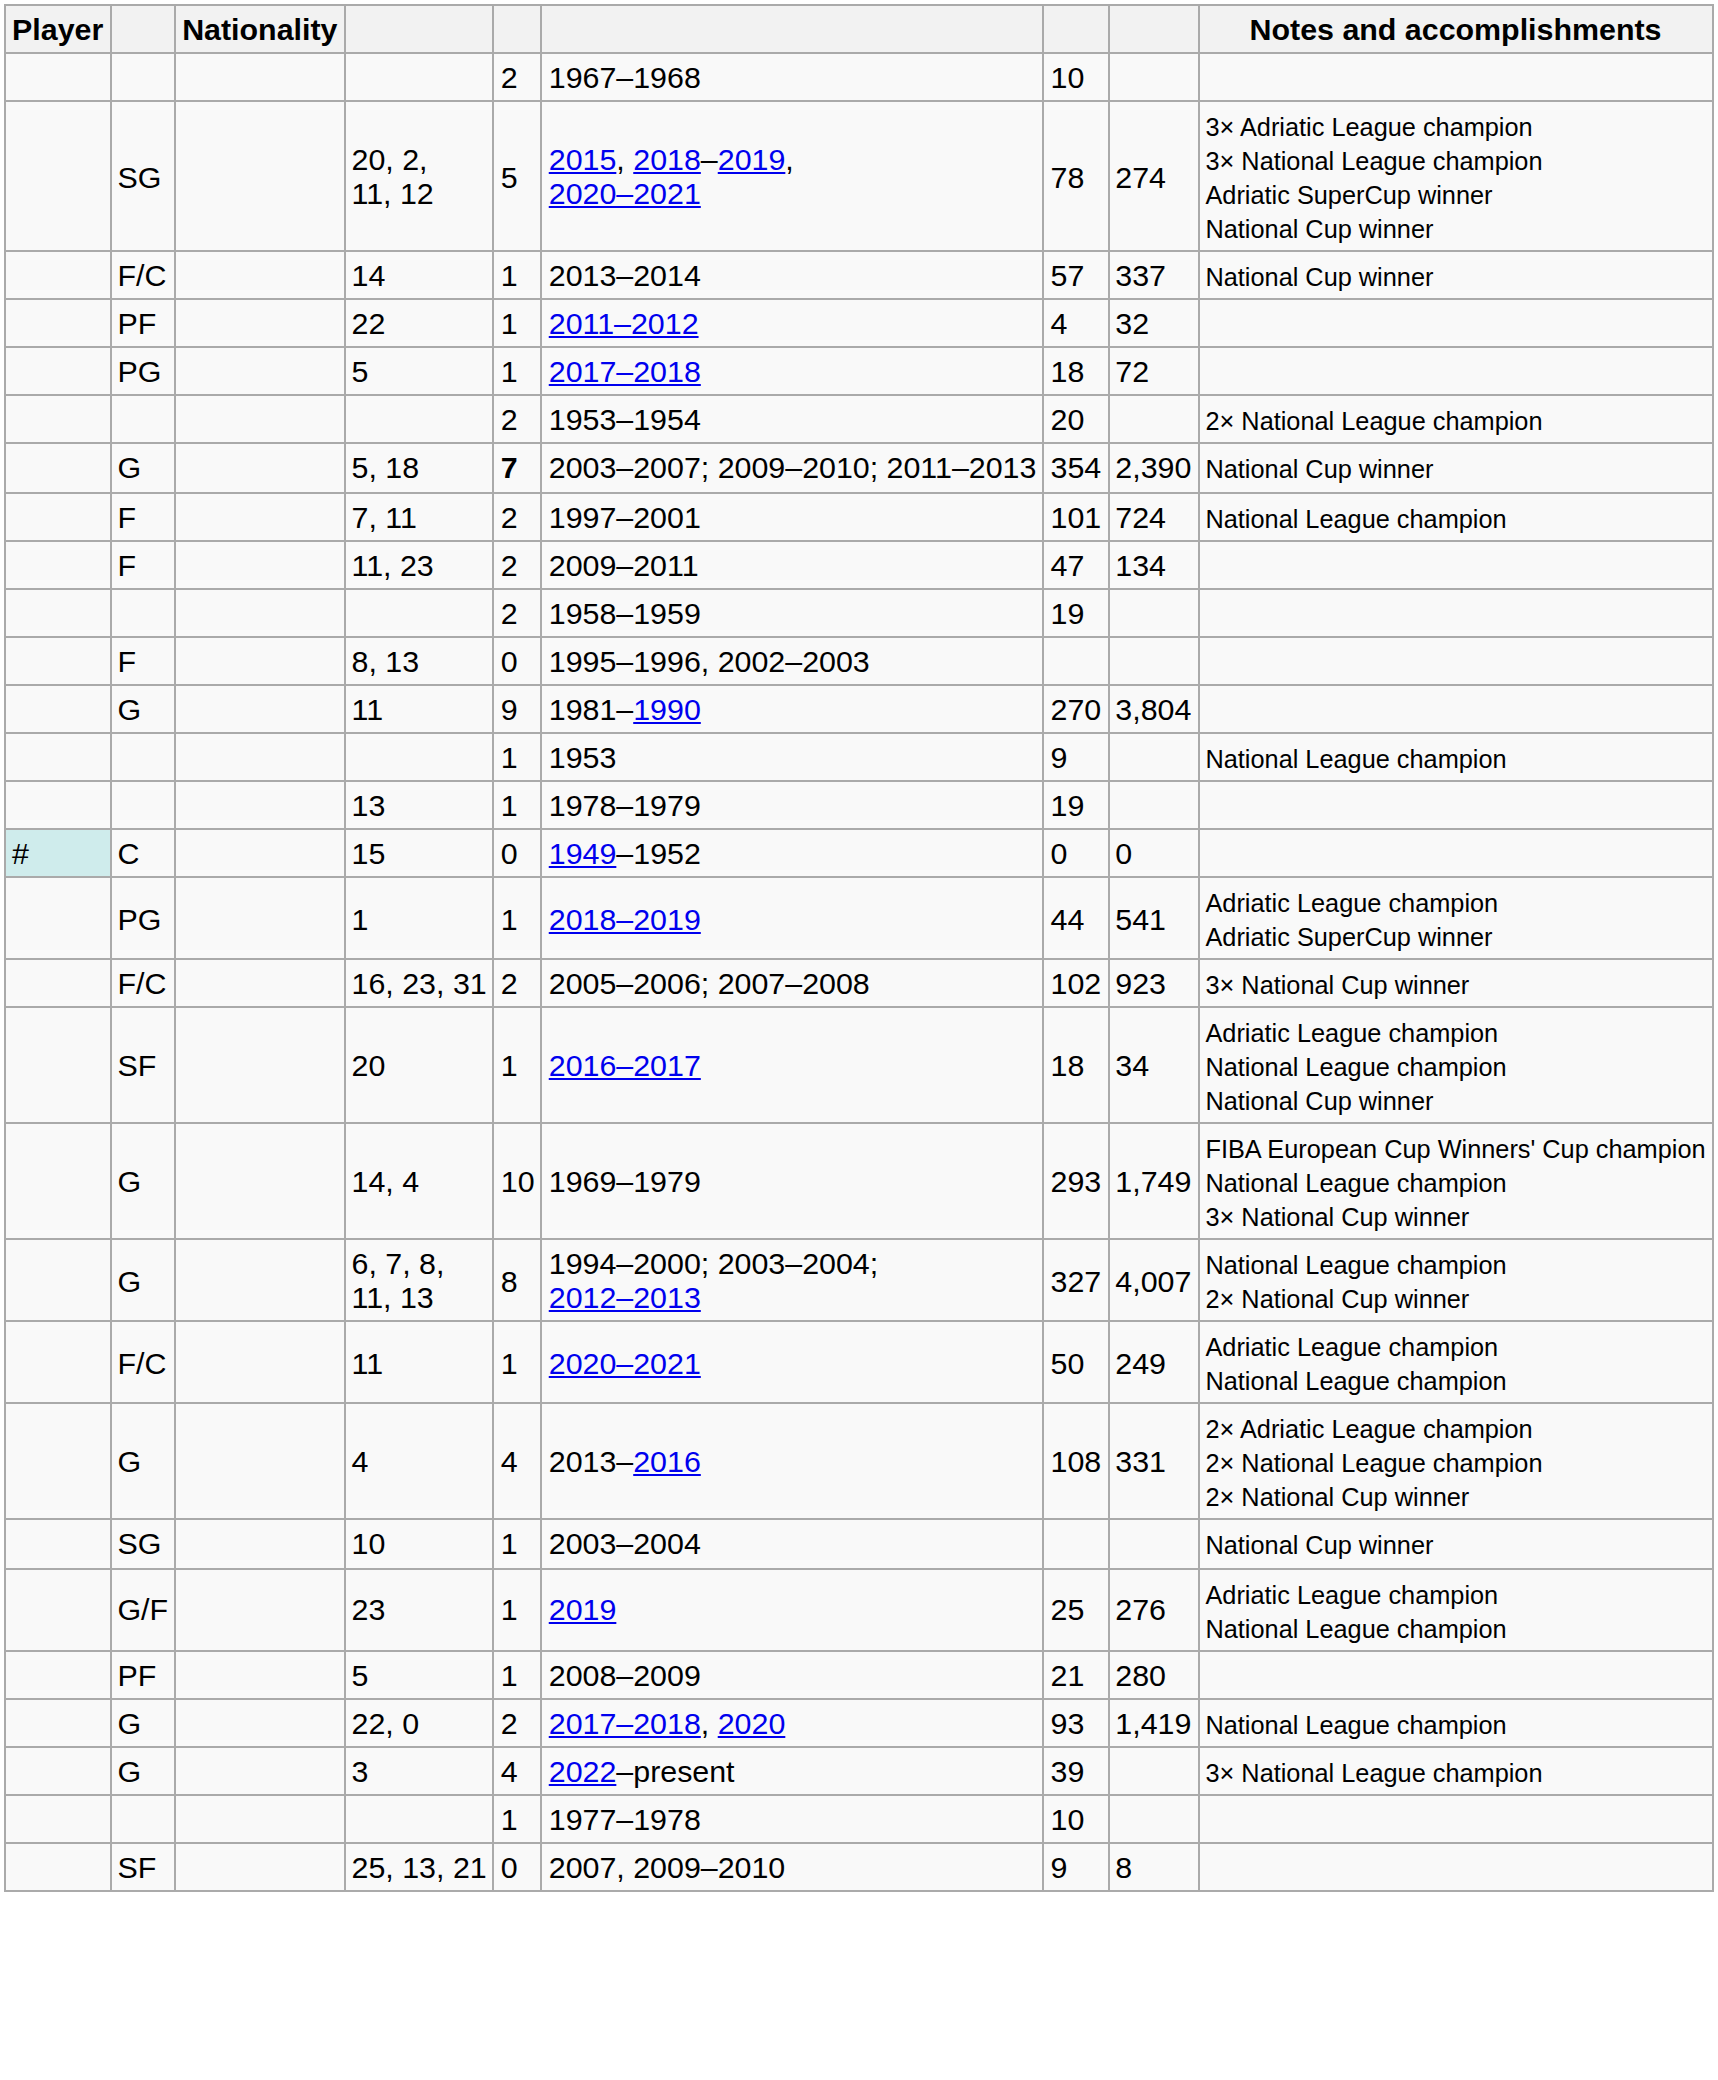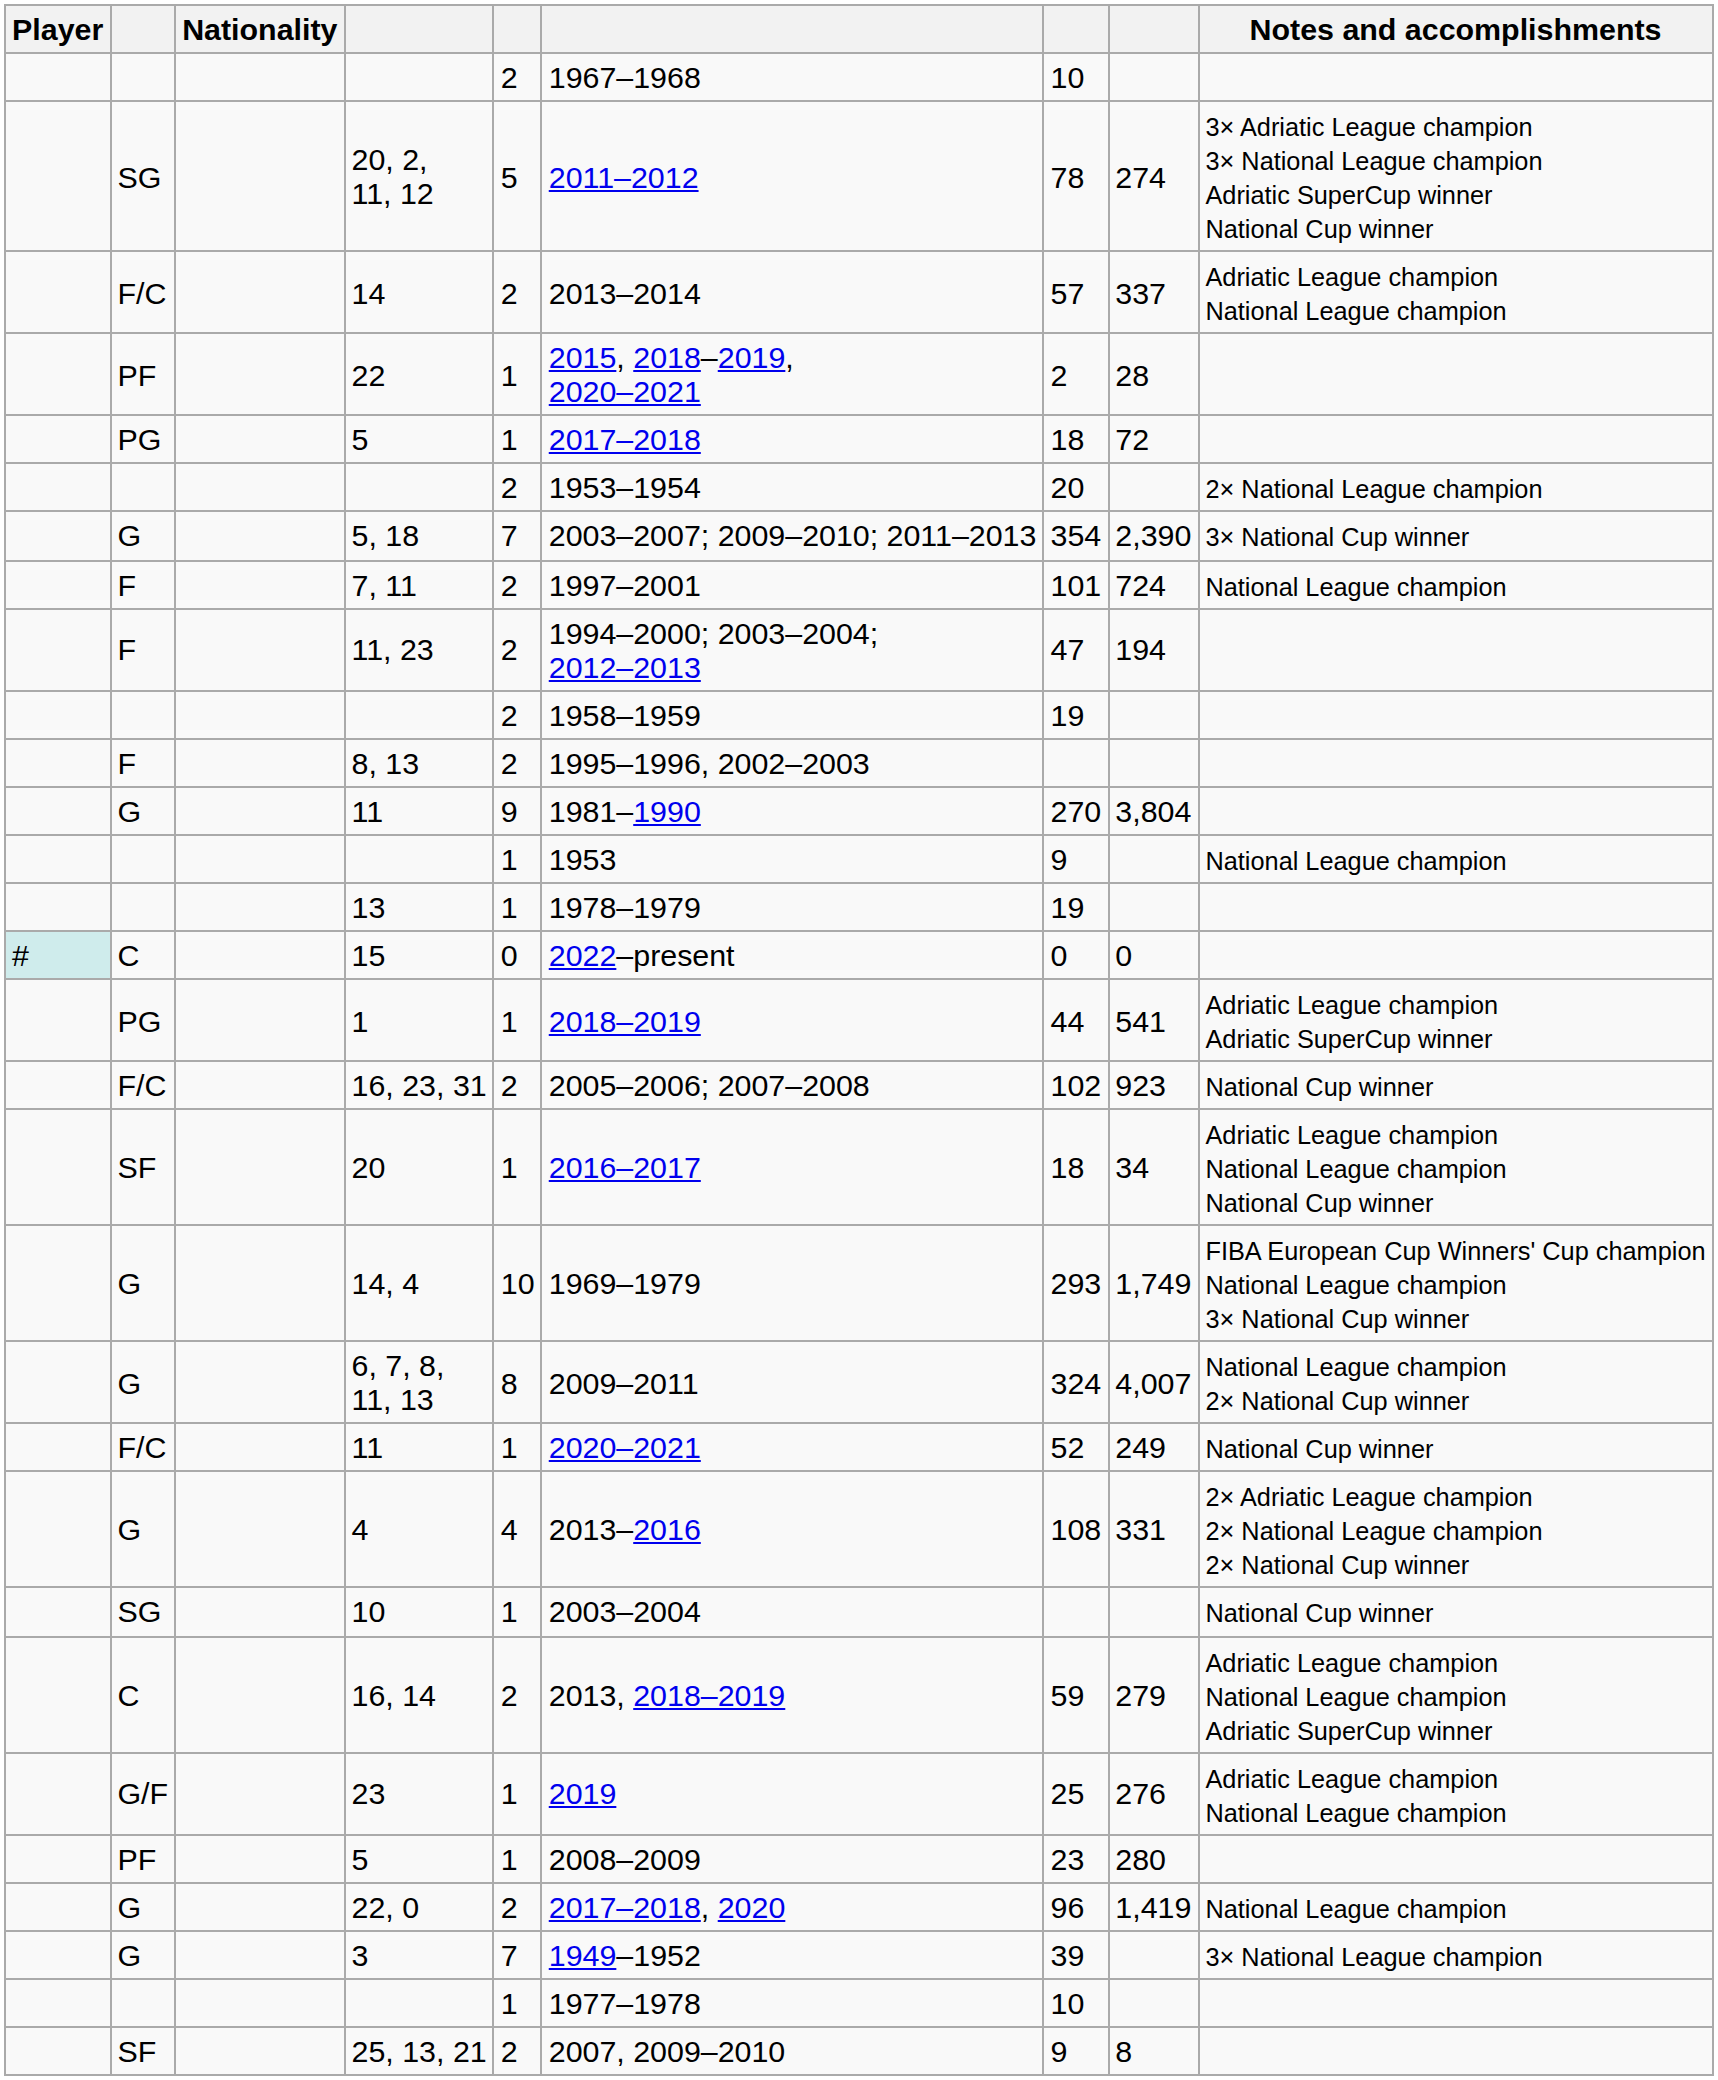 <table class="wikitable sortable" style="font-size:95%" style="text-align:center">
 <tr>
 <th scope="col">Player</th>
 <th scope="col"></th>
 <th scope="col">Nationality</th>
 <th scope="col"></th>
 <th scope="col"></th>
 <th scope="col"></th>
 <th scope="col"></th>
 <th scope="col"></th>
 <th scope="col" class="unsortable">Notes and accomplishments</th>
 </tr>
 <tr>
 <td align="left"></td>
 <td></td>
 <td align="left"></td>
 <td></td>
 <td>2</td>
 <td>1967–1968</td>
 <td>10</td>
 <td></td>
 <td></td>
 </tr>
 <tr>
 <td align="left"></td>
 <td>SG</td>
 <td align="left"></td>
 <td>20, 2,<br>11, 12</td>
 <td>5</td>
-<td><a href='#'>2015</a>, <a href='#'>2018</a>–<a href='#'>2019</a>,<br><a href='#'>2020–2021</a></td>
+<td><a href='#'>2011–2012</a></td>
 <td>78</td>
 <td>274</td>
 <td align="left"><small>3× Adriatic League champion<br>3× National League champion<br>Adriatic SuperCup winner<br>National Cup winner</small></td>
 </tr>
 <tr>
 <td align="left"></td>
 <td>F/C</td>
 <td align="left"></td>
 <td>14</td>
-<td>1</td>
+<td>2</td>
 <td>2013–2014</td>
 <td>57</td>
 <td>337</td>
-<td align="left"><small>National Cup winner</small></td>
+<td align="left"><small>Adriatic League champion<br>National League champion</small></td>
 </tr>
 <tr>
 <td align="left"></td>
 <td>PF</td>
 <td align="left"></td>
 <td>22</td>
 <td>1</td>
-<td><a href='#'>2011–2012</a></td>
-<td>4</td>
-<td>32</td>
+<td><a href='#'>2015</a>, <a href='#'>2018</a>–<a href='#'>2019</a>,<br><a href='#'>2020–2021</a></td>
+<td>2</td>
+<td>28</td>
 <td></td>
 </tr>
 <tr>
 <td align="left"></td>
 <td>PG</td>
 <td align="left"></td>
 <td>5</td>
 <td>1</td>
 <td><a href='#'>2017–2018</a></td>
 <td>18</td>
 <td>72</td>
 <td></td>
 </tr>
 <tr>
 <td align="left"></td>
 <td></td>
 <td align="left"></td>
 <td></td>
 <td>2</td>
 <td>1953–1954</td>
 <td>20</td>
 <td></td>
 <td align="left"><small>2× National League champion</small></td>
 </tr>
 <tr>
 <td align="left"></td>
 <td>G</td>
 <td align="left"></td>
 <td>5, 18</td>
-<td><strong>7</strong></td>
+<td>7</td>
 <td>2003–2007; 2009–2010; 2011–2013</td>
 <td>354</td>
 <td>2,390</td>
-<td align="left"><small>National Cup winner</small></td>
+<td align="left"><small>3× National Cup winner</small></td>
 </tr>
 <tr>
 <td align="left"></td>
 <td>F</td>
 <td align="left"></td>
 <td>7, 11</td>
 <td>2</td>
 <td>1997–2001</td>
 <td>101</td>
 <td>724</td>
 <td align="left"><small>National League champion</small></td>
 </tr>
 <tr>
 <td align="left"></td>
 <td>F</td>
 <td align="left"></td>
 <td>11, 23</td>
 <td>2</td>
-<td>2009–2011</td>
+<td>1994–2000; 2003–2004;<br><a href='#'>2012–2013</a></td>
 <td>47</td>
-<td>134</td>
+<td>194</td>
 <td></td>
 </tr>
 <tr>
 <td align="left"></td>
 <td></td>
 <td align="left"></td>
 <td></td>
 <td>2</td>
 <td>1958–1959</td>
 <td>19</td>
 <td></td>
 <td></td>
 </tr>
 <tr>
 <td align="left"></td>
 <td>F</td>
 <td align="left"></td>
 <td>8, 13</td>
-<td>0</td>
+<td>2</td>
 <td>1995–1996, 2002–2003</td>
 <td></td>
 <td></td>
 <td></td>
 </tr>
 <tr>
 <td align="left"></td>
 <td>G</td>
 <td align="left"></td>
 <td>11</td>
 <td>9</td>
 <td>1981–<a href='#'>1990</a></td>
 <td>270</td>
 <td>3,804</td>
 <td></td>
 </tr>
 <tr>
 <td align="left"></td>
 <td></td>
 <td align="left"></td>
 <td></td>
 <td>1</td>
 <td>1953</td>
 <td>9</td>
 <td></td>
 <td align="left"><small>National League champion</small></td>
 </tr>
 <tr>
 <td align="left"></td>
 <td></td>
 <td align="left"></td>
 <td>13</td>
 <td>1</td>
 <td>1978–1979</td>
 <td>19</td>
 <td></td>
 <td></td>
 </tr>
 <tr>
 <td align="left" style="background-color:#cfecec"> #</td>
 <td>C</td>
 <td align="left"></td>
 <td>15</td>
 <td>0</td>
-<td><a href='#'>1949</a>–1952</td>
+<td><a href='#'>2022</a>–present</td>
 <td>0</td>
 <td>0</td>
 <td></td>
 </tr>
 <tr>
 <td align="left"></td>
 <td>PG</td>
 <td align="left"></td>
 <td>1</td>
 <td>1</td>
 <td><a href='#'>2018–2019</a></td>
 <td>44</td>
 <td>541</td>
 <td align="left"><small>Adriatic League champion<br>Adriatic SuperCup winner</small></td>
 </tr>
 <tr>
 <td align="left"></td>
 <td>F/C</td>
 <td align="left"></td>
 <td>16, 23, 31</td>
 <td>2</td>
 <td>2005–2006; 2007–2008</td>
 <td>102</td>
 <td>923</td>
-<td align="left"><small>3× National Cup winner</small></td>
+<td align="left"><small>National Cup winner</small></td>
 </tr>
 <tr>
 <td align="left"></td>
 <td>SF</td>
 <td align="left"></td>
 <td>20</td>
 <td>1</td>
 <td><a href='#'>2016–2017</a></td>
 <td>18</td>
 <td>34</td>
 <td align="left"><small>Adriatic League champion<br>National League champion<br>National Cup winner</small></td>
 </tr>
 <tr>
 <td align="left"></td>
 <td>G</td>
 <td align="left"></td>
 <td>14, 4</td>
 <td>10</td>
 <td>1969–1979</td>
 <td>293</td>
 <td>1,749</td>
 <td align="left"><small>FIBA European Cup Winners' Cup champion<br>National League champion<br>3× National Cup winner</small></td>
 </tr>
 <tr>
 <td align="left"></td>
 <td>G</td>
 <td align="left"></td>
 <td>6, 7, 8,<br>11, 13</td>
 <td>8</td>
-<td>1994–2000; 2003–2004;<br><a href='#'>2012–2013</a></td>
-<td>327</td>
+<td>2009–2011</td>
+<td>324</td>
 <td>4,007</td>
 <td align="left"><small>National League champion<br>2× National Cup winner</small></td>
 </tr>
 <tr>
 <td align="left"></td>
 <td>F/C</td>
 <td align="left"></td>
 <td>11</td>
 <td>1</td>
 <td><a href='#'>2020–2021</a></td>
-<td>50</td>
+<td>52</td>
 <td>249</td>
-<td align="left"><small>Adriatic League champion<br>National League champion</small></td>
+<td align="left"><small>National Cup winner</small></td>
 </tr>
 <tr>
 <td align="left"></td>
 <td>G</td>
 <td align="left"></td>
 <td>4</td>
 <td>4</td>
 <td>2013–<a href='#'>2016</a></td>
 <td>108</td>
 <td>331</td>
 <td align="left"><small>2× Adriatic League champion<br>2× National League champion<br>2× National Cup winner</small></td>
 </tr>
 <tr>
 <td align="left"></td>
 <td>SG</td>
 <td align="left"></td>
 <td>10</td>
 <td>1</td>
 <td>2003–2004</td>
 <td></td>
 <td></td>
 <td align="left"><small>National Cup winner</small></td>
 </tr>
 <tr>
 <td align="left"></td>
+<td>C</td>
+<td align="left"></td>
+<td>16, 14</td>
+<td>2</td>
+<td>2013, <a href='#'>2018–2019</a></td>
+<td>59</td>
+<td>279</td>
+<td align="left"><small>Adriatic League champion<br>National League champion<br>Adriatic SuperCup winner</small></td>
+</tr>
+<tr>
+<td align="left"></td>
 <td>G/F</td>
 <td align="left"></td>
 <td>23</td>
 <td>1</td>
 <td><a href='#'>2019</a></td>
 <td>25</td>
 <td>276</td>
 <td align="left"><small>Adriatic League champion<br>National League champion</small></td>
 </tr>
 <tr>
 <td align="left"></td>
 <td>PF</td>
 <td align="left"></td>
 <td>5</td>
 <td>1</td>
 <td>2008–2009</td>
-<td>21</td>
+<td>23</td>
 <td>280</td>
 <td></td>
 </tr>
 <tr>
 <td align="left"></td>
 <td>G</td>
 <td align="left"></td>
 <td>22, 0</td>
 <td>2</td>
 <td><a href='#'>2017–2018</a>, <a href='#'>2020</a></td>
-<td>93</td>
+<td>96</td>
 <td>1,419</td>
 <td align="left"><small>National League champion</small></td>
 </tr>
 <tr>
 <td align="left"></td>
 <td>G</td>
 <td align="left"></td>
 <td>3</td>
-<td>4</td>
-<td><a href='#'>2022</a>–present</td>
+<td>7</td>
+<td><a href='#'>1949</a>–1952</td>
 <td>39</td>
 <td></td>
 <td align="left"><small>3× National League champion</small></td>
 </tr>
 <tr>
 <td align="left"></td>
 <td></td>
 <td align="left"></td>
 <td></td>
 <td>1</td>
 <td>1977–1978</td>
 <td>10</td>
 <td></td>
 <td></td>
 </tr>
 <tr>
 <td align="left"></td>
 <td>SF</td>
 <td align="left"></td>
 <td>25, 13, 21</td>
-<td>0</td>
+<td>2</td>
 <td>2007, 2009–2010</td>
 <td>9</td>
 <td>8</td>
 <td></td>
 </tr>
 <tr>
 </tr>
 </table>
